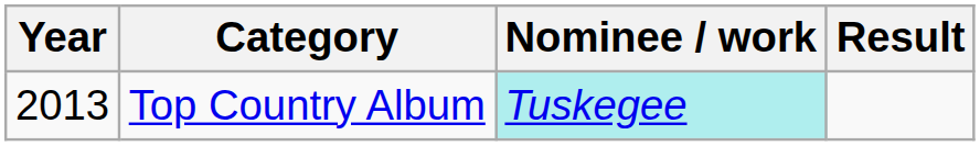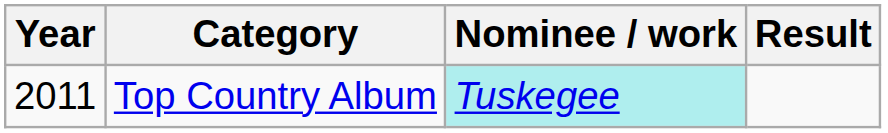 <table class="wikitable">
 <tr>
 <th>Year</th>
 <th>Category</th>
 <th>Nominee / work</th>
 <th>Result</th>
 </tr>
 <tr>
-<td>2013</td>
+<td>2011</td>
 <td><a href='#'>Top Country Album</a></td>
 <td style="background: paleturquoise;"><em><a href='#'>Tuskegee</a></em></td>
 <td></td>
 </tr>
 </table>
